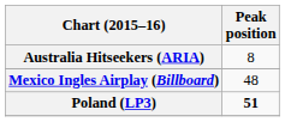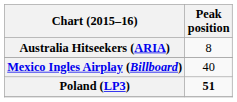 <table class="wikitable sortable plainrowheaders" style="text-align:center;">
 <tr>
 <th>Chart (2015–16)</th>
 <th>Peak<br>position</th>
 </tr>
 <tr>
 <th scope="row">Australia Hitseekers (<a href='#'>ARIA</a>)</th>
 <td align="center">8</td>
 </tr>
 <tr>
 </tr>
 <tr>
 </tr>
 <tr>
 </tr>
 <tr>
 </tr>
 <tr>
 <th scope="row"><a href='#'>Mexico Ingles Airplay</a> (<em><a href='#'>Billboard</a></em>)</th>
-<td align="center">48</td>
+<td align="center">40</td>
 </tr>
 <tr>
 <th scope="row">Poland (<a href='#'>LP3</a>)</th>
 <td style="text-align:center;"><strong>51</strong></td>
 </tr>
 <tr>
 </tr>
 <tr>
 </tr>
 <tr>
 </tr>
 <tr>
 </tr>
 <tr>
 </tr>
 <tr>
 </tr>
 <tr>
 </tr>
 </table>
